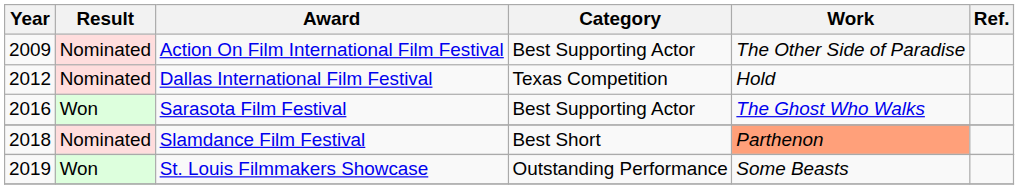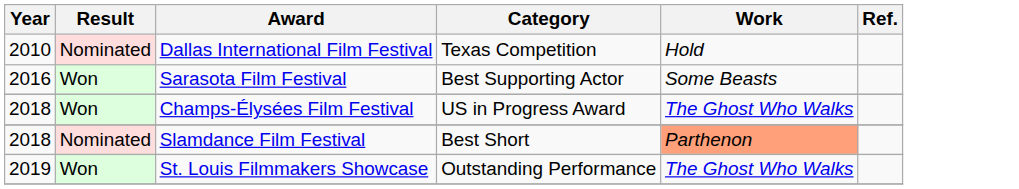 <table class="wikitable">
 <tr>
 <th>Year</th>
 <th>Result</th>
 <th>Award</th>
 <th>Category</th>
 <th>Work</th>
 <th>Ref.</th>
 </tr>
 <tr>
-<td>2009</td>
-<td style="background: #ffdddd">Nominated</td>
-<td><a href='#'>Action On Film International Film Festival</a></td>
-<td>Best Supporting Actor</td>
-<td><em>The Other Side of Paradise</em></td>
-<td></td>
-</tr>
-<tr>
-<td rowspan="1">2012</td>
+<td rowspan="1">2010</td>
 <td style="background: #ffdddd">Nominated</td>
 <td><a href='#'>Dallas International Film Festival</a></td>
 <td>Texas Competition</td>
 <td><em>Hold</em></td>
 <td></td>
 </tr>
 <tr>
 <td rowspan="1">2016</td>
 <td style="background: #ddffdd">Won</td>
 <td><a href='#'>Sarasota Film Festival</a></td>
 <td>Best Supporting Actor</td>
-<td><em><a href='#'>The Ghost Who Walks</a></em></td>
+<td><em>Some Beasts</em></td>
 <td></td>
 </tr>
 <tr>
+</tr>
+<tr>
+<td rowspan="1">2018</td>
+<td style="background: #ddffdd">Won</td>
+<td><a href='#'>Champs-Élysées Film Festival</a></td>
+<td>US in Progress Award</td>
+<td><em><a href='#'>The Ghost Who Walks</a></em></td>
+<td></td>
 </tr>
 <tr>
 </tr>
 <tr>
 <td rowspan="1">2018</td>
 <td style="background: #ffdddd">Nominated</td>
 <td><a href='#'>Slamdance Film Festival</a></td>
 <td>Best Short</td>
 <td style="background: lightsalmon;"><em>Parthenon</em></td>
 <td></td>
 </tr>
 <tr>
 </tr>
 <tr>
 <td rowspan="1">2019</td>
 <td style="background: #ddffdd">Won</td>
 <td><a href='#'>St. Louis Filmmakers Showcase</a></td>
 <td>Outstanding Performance</td>
-<td><em>Some Beasts</em></td>
+<td><em><a href='#'>The Ghost Who Walks</a></em></td>
 <td></td>
 </tr>
 <tr>
 </tr>
 </table>
